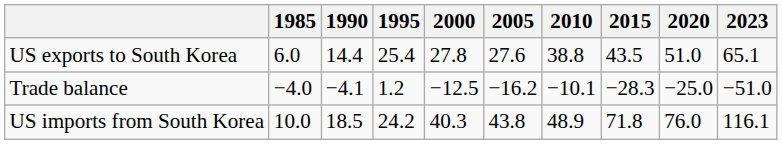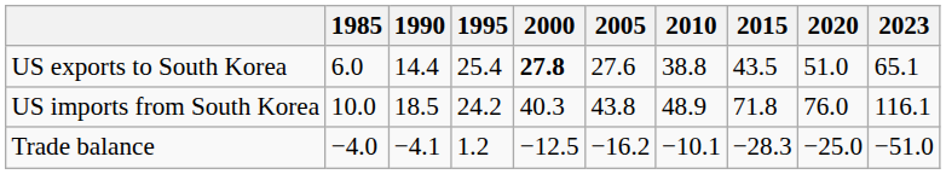 <table class="wikitable">
 <tr>
 <th></th>
 <th>1985</th>
 <th>1990</th>
 <th>1995</th>
 <th>2000</th>
 <th>2005</th>
 <th>2010</th>
 <th>2015</th>
 <th>2020</th>
 <th>2023</th>
 </tr>
 <tr>
 <td>US exports to South Korea</td>
 <td>6.0</td>
 <td>14.4</td>
 <td>25.4</td>
-<td>27.8</td>
+<td><strong>27.8</strong></td>
 <td>27.6</td>
 <td>38.8</td>
 <td>43.5</td>
 <td>51.0</td>
 <td>65.1</td>
+</tr>
+<tr>
+<td>US imports from South Korea</td>
+<td>10.0</td>
+<td>18.5</td>
+<td>24.2</td>
+<td>40.3</td>
+<td>43.8</td>
+<td>48.9</td>
+<td>71.8</td>
+<td>76.0</td>
+<td>116.1</td>
 </tr>
 <tr>
 <td>Trade balance</td>
 <td>−4.0</td>
 <td>−4.1</td>
 <td>1.2</td>
 <td>−12.5</td>
 <td>−16.2</td>
 <td>−10.1</td>
 <td>−28.3</td>
 <td>−25.0</td>
 <td>−51.0</td>
 </tr>
-<tr>
-<td>US imports from South Korea</td>
-<td>10.0</td>
-<td>18.5</td>
-<td>24.2</td>
-<td>40.3</td>
-<td>43.8</td>
-<td>48.9</td>
-<td>71.8</td>
-<td>76.0</td>
-<td>116.1</td>
-</tr>
 </table>
